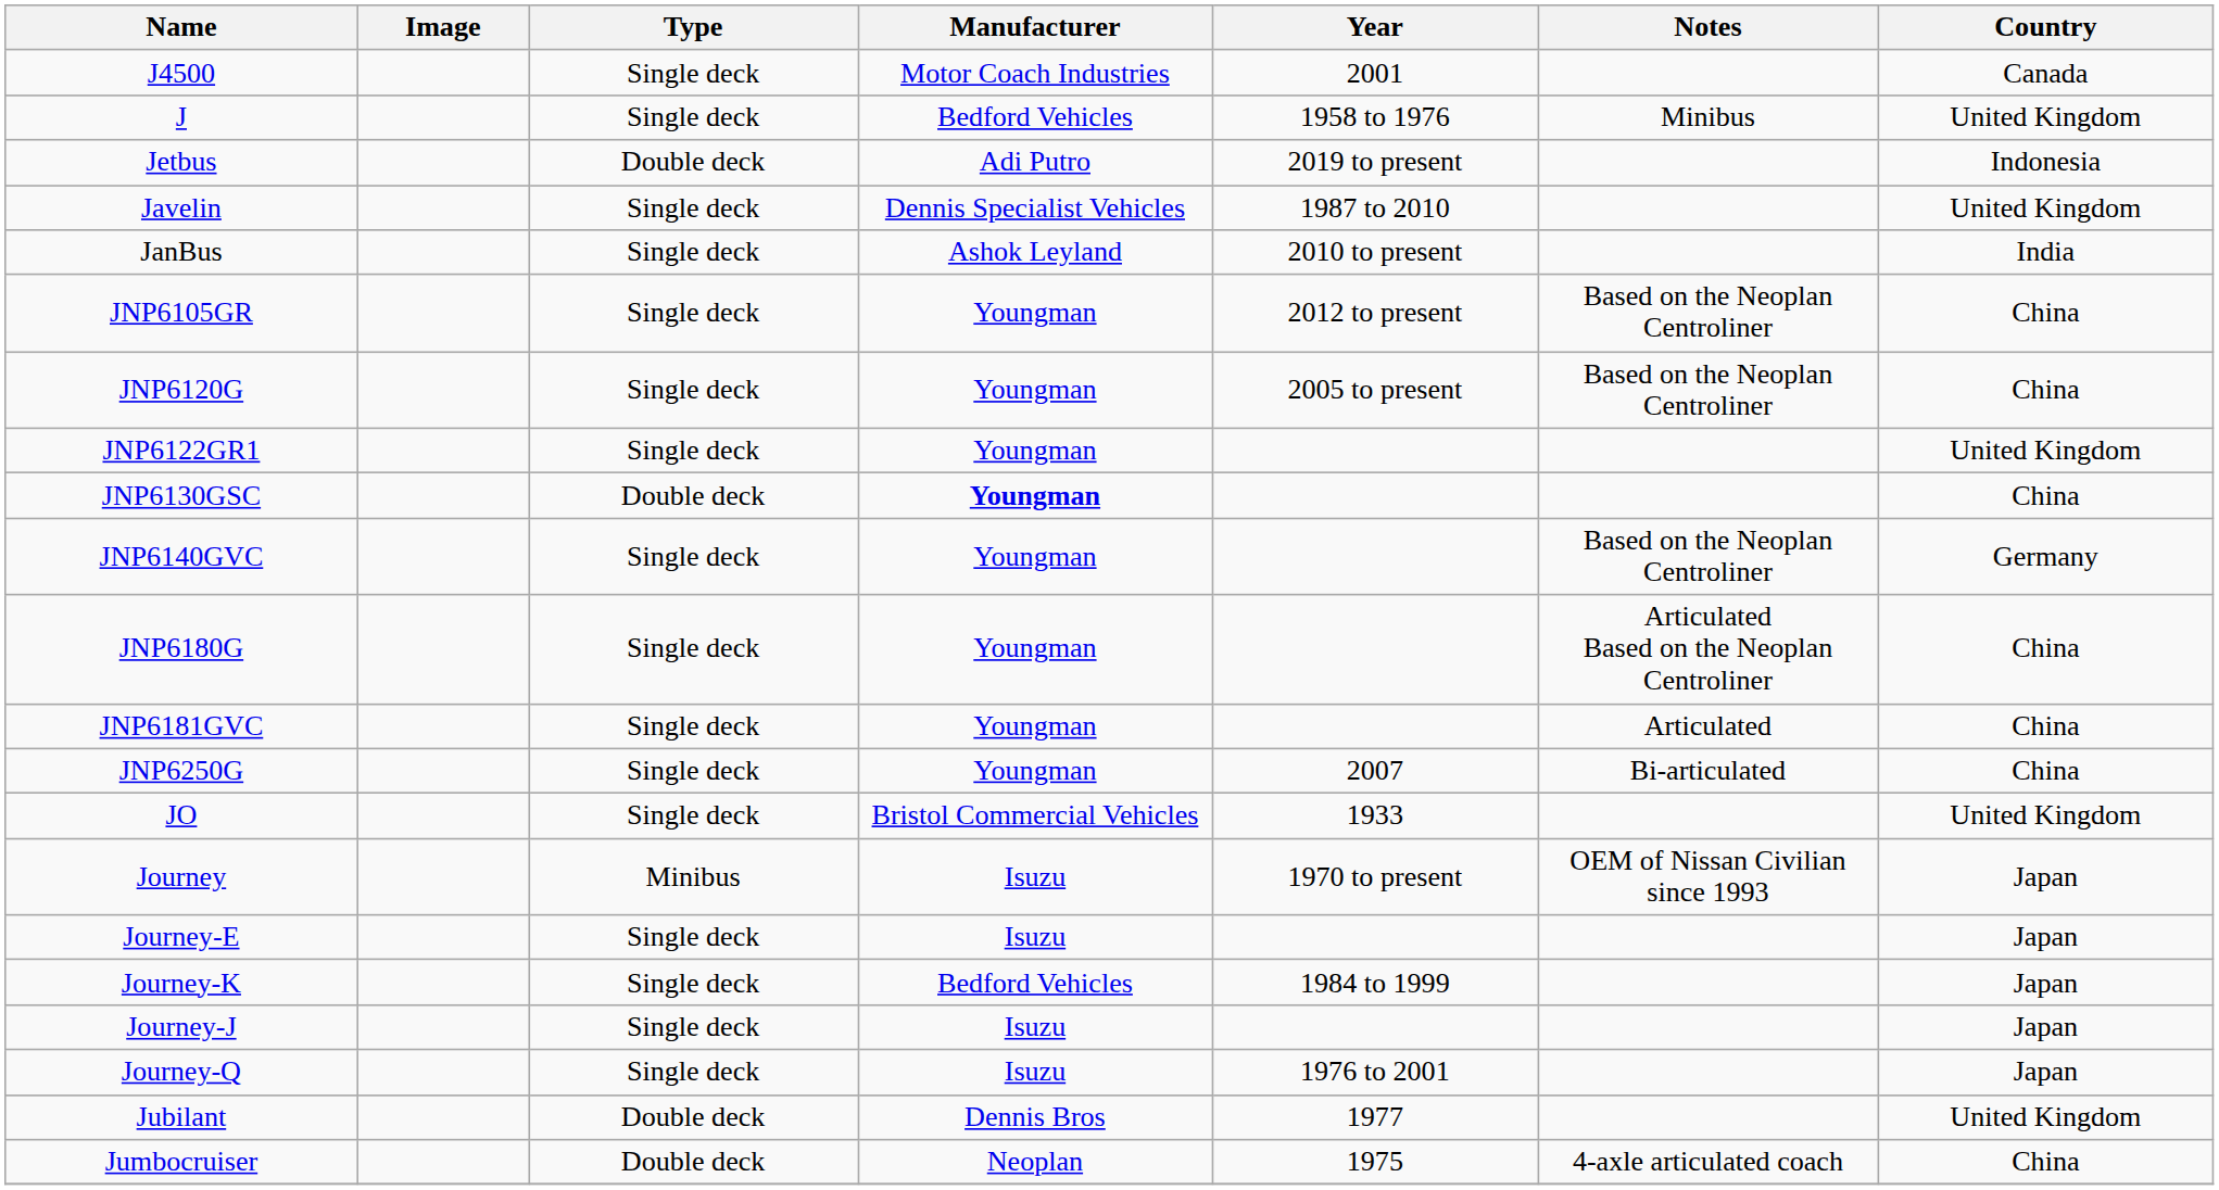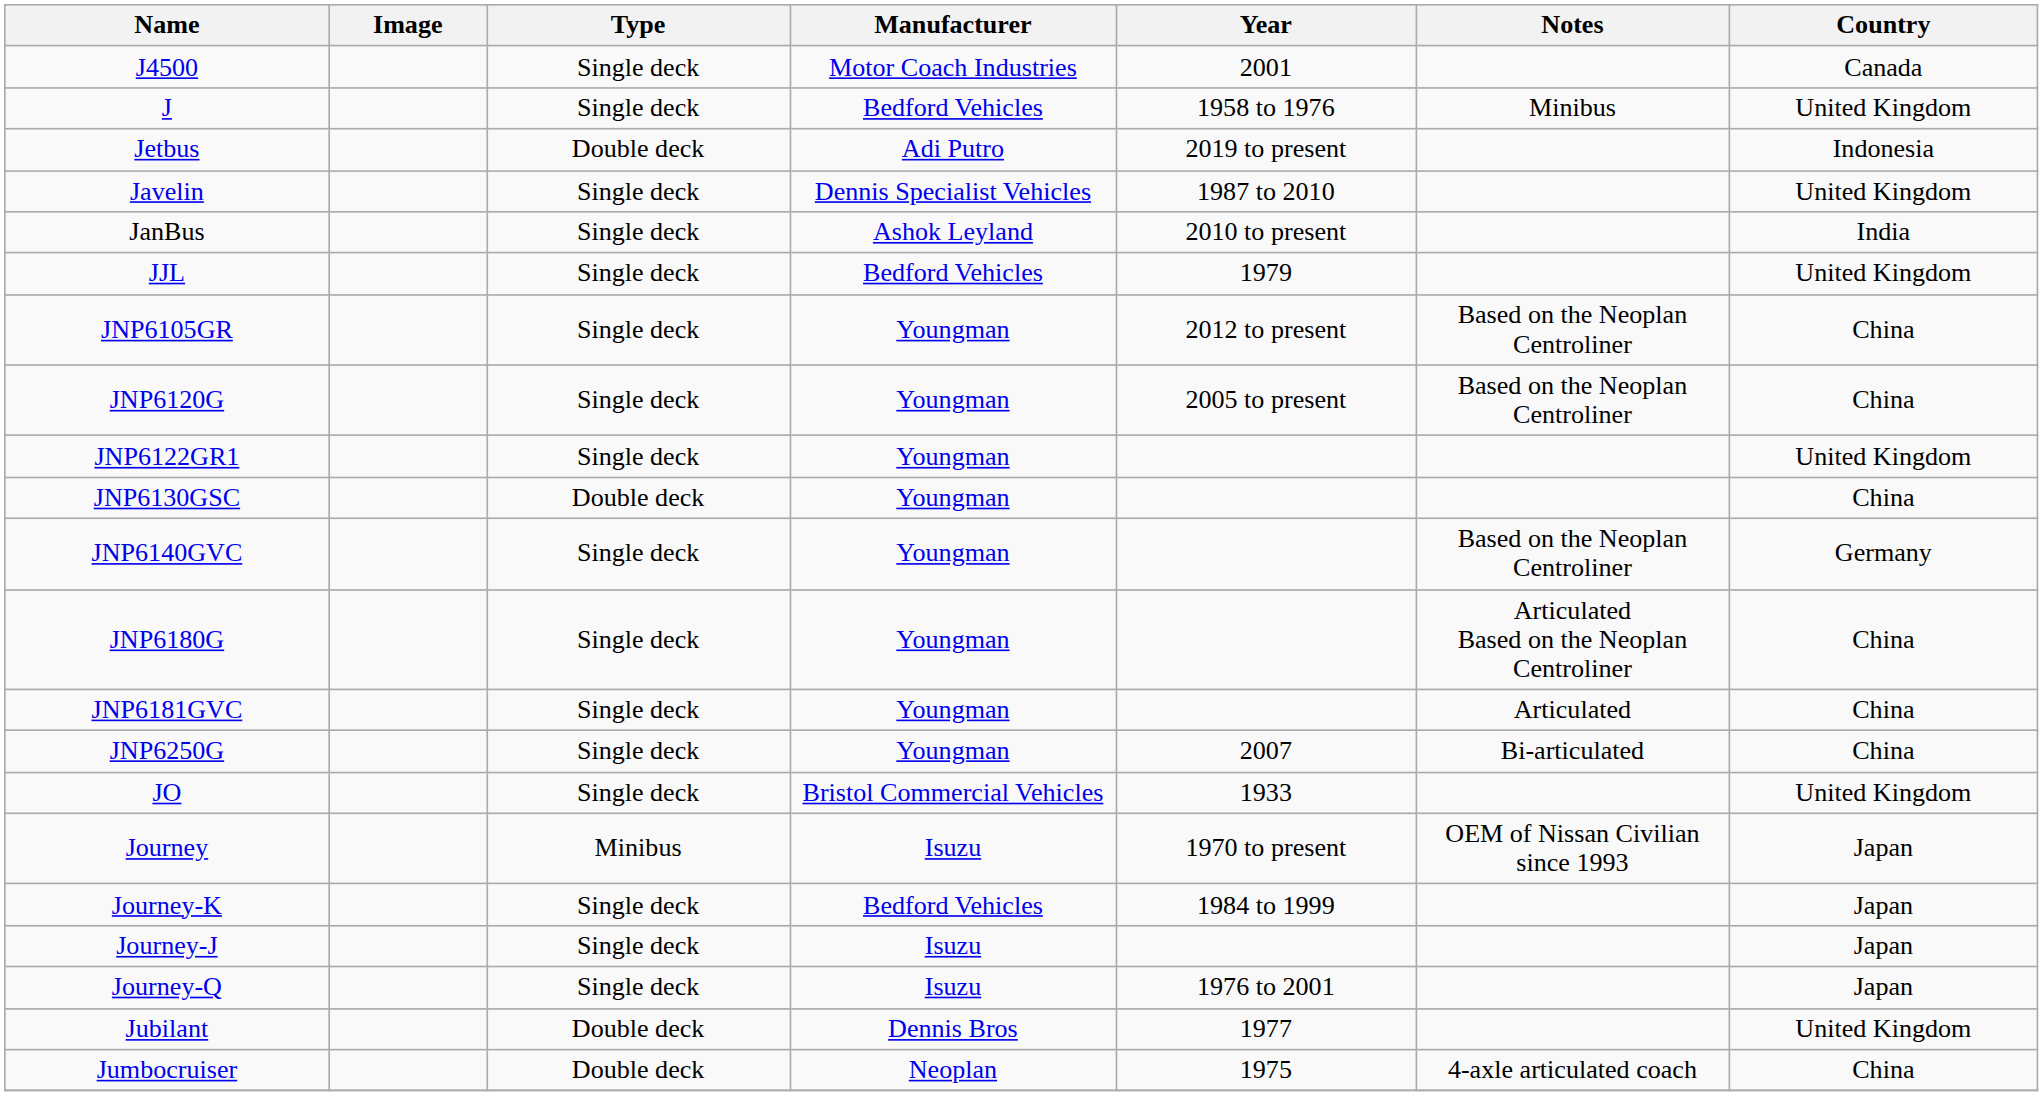 <table class="wikitable sortable sticky-header mw-datatable" style=text-align:center;>
 <tr>
 <th style="width:15em;">Name</th>
 <th style="width:7em;">Image</th>
 <th style="width:15em;">Type</th>
 <th style="width:15em;">Manufacturer</th>
 <th style="width:15em;">Year</th>
 <th class="unsortable", style="width:15em;">Notes</th>
 <th style="width:15em;">Country</th>
 </tr>
 <tr>
 <td><a href='#'>J4500</a></td>
 <td></td>
 <td>Single deck</td>
 <td><a href='#'>Motor Coach Industries</a></td>
 <td>2001</td>
 <td></td>
 <td>Canada</td>
 </tr>
 <tr>
 <td><a href='#'>J</a></td>
 <td></td>
 <td>Single deck</td>
 <td><a href='#'>Bedford Vehicles</a></td>
 <td>1958 to 1976</td>
 <td>Minibus</td>
 <td>United Kingdom</td>
 </tr>
 <tr>
 <td><a href='#'>Jetbus</a></td>
 <td></td>
 <td>Double deck</td>
 <td><a href='#'>Adi Putro</a></td>
 <td>2019 to present</td>
 <td></td>
 <td>Indonesia</td>
 </tr>
 <tr>
 <td><a href='#'>Javelin</a></td>
 <td></td>
 <td>Single deck</td>
 <td><a href='#'>Dennis Specialist Vehicles</a></td>
 <td>1987 to 2010</td>
 <td></td>
 <td>United Kingdom</td>
 </tr>
 <tr>
 <td>JanBus</td>
 <td></td>
 <td>Single deck</td>
 <td><a href='#'>Ashok Leyland</a></td>
 <td>2010 to present</td>
 <td></td>
 <td>India</td>
 </tr>
 <tr>
+<td><a href='#'>JJL</a></td>
+<td></td>
+<td>Single deck</td>
+<td><a href='#'>Bedford Vehicles</a></td>
+<td>1979</td>
+<td></td>
+<td>United Kingdom</td>
+</tr>
+<tr>
 <td><a href='#'>JNP6105GR</a></td>
 <td></td>
 <td>Single deck</td>
 <td><a href='#'>Youngman</a></td>
 <td>2012 to present</td>
 <td>Based on the Neoplan Centroliner</td>
 <td>China</td>
 </tr>
 <tr>
 <td><a href='#'>JNP6120G</a></td>
 <td></td>
 <td>Single deck</td>
 <td><a href='#'>Youngman</a></td>
 <td>2005 to present</td>
 <td>Based on the Neoplan Centroliner</td>
 <td>China</td>
 </tr>
 <tr>
 <td><a href='#'>JNP6122GR1</a></td>
 <td></td>
 <td>Single deck</td>
 <td><a href='#'>Youngman</a></td>
 <td></td>
 <td></td>
 <td>United Kingdom</td>
 </tr>
 <tr>
 <td><a href='#'>JNP6130GSC</a></td>
 <td></td>
 <td>Double deck</td>
-<td><strong><a href='#'>Youngman</a></strong></td>
+<td><a href='#'>Youngman</a></td>
 <td></td>
 <td></td>
 <td>China</td>
 </tr>
 <tr>
 <td><a href='#'>JNP6140GVC</a></td>
 <td></td>
 <td>Single deck</td>
 <td><a href='#'>Youngman</a></td>
 <td></td>
 <td>Based on the Neoplan Centroliner</td>
 <td>Germany</td>
 </tr>
 <tr>
 <td><a href='#'>JNP6180G</a></td>
 <td></td>
 <td>Single deck</td>
 <td><a href='#'>Youngman</a></td>
 <td></td>
 <td>Articulated<br>Based on the Neoplan Centroliner</td>
 <td>China</td>
 </tr>
 <tr>
 <td><a href='#'>JNP6181GVC</a></td>
 <td></td>
 <td>Single deck</td>
 <td><a href='#'>Youngman</a></td>
 <td></td>
 <td>Articulated</td>
 <td>China</td>
 </tr>
 <tr>
 <td><a href='#'>JNP6250G</a></td>
 <td></td>
 <td>Single deck</td>
 <td><a href='#'>Youngman</a></td>
 <td>2007</td>
 <td>Bi-articulated</td>
 <td>China</td>
 </tr>
 <tr>
 <td><a href='#'>JO</a></td>
 <td></td>
 <td>Single deck</td>
 <td><a href='#'>Bristol Commercial Vehicles</a></td>
 <td>1933</td>
 <td></td>
 <td>United Kingdom</td>
 </tr>
 <tr>
 <td><a href='#'>Journey</a></td>
 <td></td>
 <td>Minibus</td>
 <td><a href='#'>Isuzu</a></td>
 <td>1970 to present</td>
 <td>OEM of Nissan Civilian since 1993</td>
 <td>Japan</td>
 </tr>
 <tr>
-<td><a href='#'>Journey-E</a></td>
-<td></td>
-<td>Single deck</td>
-<td><a href='#'>Isuzu</a></td>
-<td></td>
-<td></td>
-<td>Japan</td>
-</tr>
-<tr>
 <td><a href='#'>Journey-K</a></td>
 <td></td>
 <td>Single deck</td>
 <td><a href='#'>Bedford Vehicles</a></td>
 <td>1984 to 1999</td>
 <td></td>
 <td>Japan</td>
 </tr>
 <tr>
 <td><a href='#'>Journey-J</a></td>
 <td></td>
 <td>Single deck</td>
 <td><a href='#'>Isuzu</a></td>
 <td></td>
 <td></td>
 <td>Japan</td>
 </tr>
 <tr>
 <td><a href='#'>Journey-Q</a></td>
 <td></td>
 <td>Single deck</td>
 <td><a href='#'>Isuzu</a></td>
 <td>1976 to 2001</td>
 <td></td>
 <td>Japan</td>
 </tr>
 <tr>
 <td><a href='#'>Jubilant</a></td>
 <td></td>
 <td>Double deck</td>
 <td><a href='#'>Dennis Bros</a></td>
 <td>1977</td>
 <td></td>
 <td>United Kingdom</td>
 </tr>
 <tr>
 <td><a href='#'>Jumbocruiser</a></td>
 <td></td>
 <td>Double deck</td>
 <td><a href='#'>Neoplan</a></td>
 <td>1975</td>
 <td>4-axle articulated coach</td>
 <td>China</td>
 </tr>
 <tr>
 </tr>
 </table>
